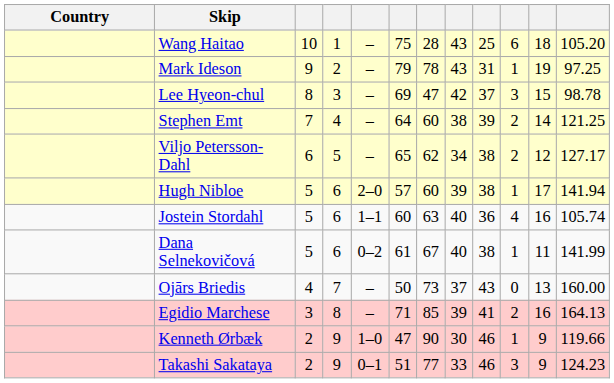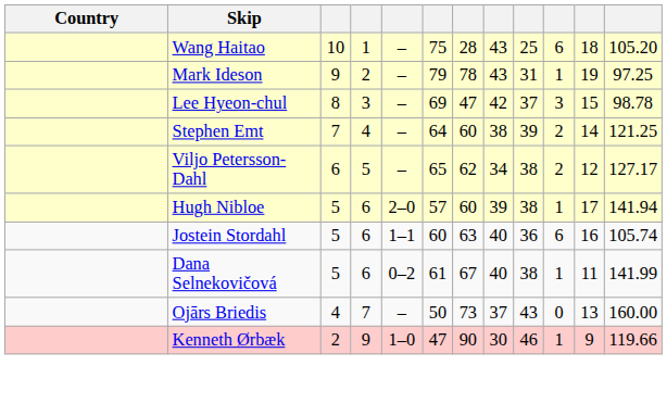 <table class=wikitable  style="text-align:center;">
 <tr>
 <th width=140>Country</th>
 <th width=130>Skip</th>
 <th width=20></th>
 <th width=20></th>
 <th width=30></th>
 <th width=20></th>
 <th width=20></th>
 <th width=20></th>
 <th width=20></th>
 <th width=20></th>
 <th width=20></th>
 <th width=20></th>
 </tr>
 <tr bgcolor=#ffffcc>
 <td style="text-align:left;"></td>
 <td style="text-align:left;"><a href='#'>Wang Haitao</a></td>
 <td>10</td>
 <td>1</td>
 <td>–</td>
 <td>75</td>
 <td>28</td>
 <td>43</td>
 <td>25</td>
 <td>6</td>
 <td>18</td>
 <td>105.20</td>
 </tr>
 <tr bgcolor=#ffffcc>
 <td style="text-align:left;"></td>
 <td style="text-align:left;"><a href='#'>Mark Ideson</a></td>
 <td>9</td>
 <td>2</td>
 <td>–</td>
 <td>79</td>
 <td>78</td>
 <td>43</td>
 <td>31</td>
 <td>1</td>
 <td>19</td>
 <td>97.25</td>
 </tr>
 <tr bgcolor=#ffffcc>
 <td style="text-align:left;"></td>
 <td style="text-align:left;"><a href='#'>Lee Hyeon-chul</a></td>
 <td>8</td>
 <td>3</td>
 <td>–</td>
 <td>69</td>
 <td>47</td>
 <td>42</td>
 <td>37</td>
 <td>3</td>
 <td>15</td>
 <td>98.78</td>
 </tr>
 <tr bgcolor=#ffffcc>
 <td style="text-align:left;"></td>
 <td style="text-align:left;"><a href='#'>Stephen Emt</a></td>
 <td>7</td>
 <td>4</td>
 <td>–</td>
 <td>64</td>
 <td>60</td>
 <td>38</td>
 <td>39</td>
 <td>2</td>
 <td>14</td>
 <td>121.25</td>
 </tr>
 <tr bgcolor=#ffffcc>
 <td style="text-align:left;"></td>
 <td style="text-align:left;"><a href='#'>Viljo Petersson-Dahl</a></td>
 <td>6</td>
 <td>5</td>
 <td>–</td>
 <td>65</td>
 <td>62</td>
 <td>34</td>
 <td>38</td>
 <td>2</td>
 <td>12</td>
 <td>127.17</td>
 </tr>
 <tr bgcolor=#ffffcc>
 <td style="text-align:left;"></td>
 <td style="text-align:left;"><a href='#'>Hugh Nibloe</a></td>
 <td>5</td>
 <td>6</td>
 <td>2–0</td>
 <td>57</td>
 <td>60</td>
 <td>39</td>
 <td>38</td>
 <td>1</td>
 <td>17</td>
 <td>141.94</td>
 </tr>
 <tr>
 <td style="text-align:left;"></td>
 <td style="text-align:left;"><a href='#'>Jostein Stordahl</a></td>
 <td>5</td>
 <td>6</td>
 <td>1–1</td>
 <td>60</td>
 <td>63</td>
 <td>40</td>
 <td>36</td>
-<td>4</td>
+<td>6</td>
 <td>16</td>
 <td>105.74</td>
 </tr>
 <tr>
 <td style="text-align:left;"></td>
 <td style="text-align:left;"><a href='#'>Dana Selnekovičová</a></td>
 <td>5</td>
 <td>6</td>
 <td>0–2</td>
 <td>61</td>
 <td>67</td>
 <td>40</td>
 <td>38</td>
 <td>1</td>
 <td>11</td>
 <td>141.99</td>
 </tr>
 <tr>
 <td style="text-align:left;"></td>
 <td style="text-align:left;"><a href='#'>Ojārs Briedis</a></td>
 <td>4</td>
 <td>7</td>
 <td>–</td>
 <td>50</td>
 <td>73</td>
 <td>37</td>
 <td>43</td>
 <td>0</td>
 <td>13</td>
 <td>160.00</td>
 </tr>
 <tr bgcolor=#ffcccc>
 <td style="text-align:left;"></td>
-<td style="text-align:left;"><a href='#'>Egidio Marchese</a></td>
-<td>3</td>
-<td>8</td>
-<td>–</td>
-<td>71</td>
-<td>85</td>
-<td>39</td>
-<td>41</td>
-<td>2</td>
-<td>16</td>
-<td>164.13</td>
-</tr>
-<tr bgcolor=#ffcccc>
-<td style="text-align:left;"></td>
 <td style="text-align:left;"><a href='#'>Kenneth Ørbæk</a></td>
 <td>2</td>
 <td>9</td>
 <td>1–0</td>
 <td>47</td>
 <td>90</td>
 <td>30</td>
 <td>46</td>
 <td>1</td>
 <td>9</td>
 <td>119.66</td>
 </tr>
-<tr bgcolor=#ffcccc>
-<td style="text-align:left;"></td>
-<td style="text-align:left;"><a href='#'>Takashi Sakataya</a></td>
-<td>2</td>
-<td>9</td>
-<td>0–1</td>
-<td>51</td>
-<td>77</td>
-<td>33</td>
-<td>46</td>
-<td>3</td>
-<td>9</td>
-<td>124.23</td>
-</tr>
 </table>
